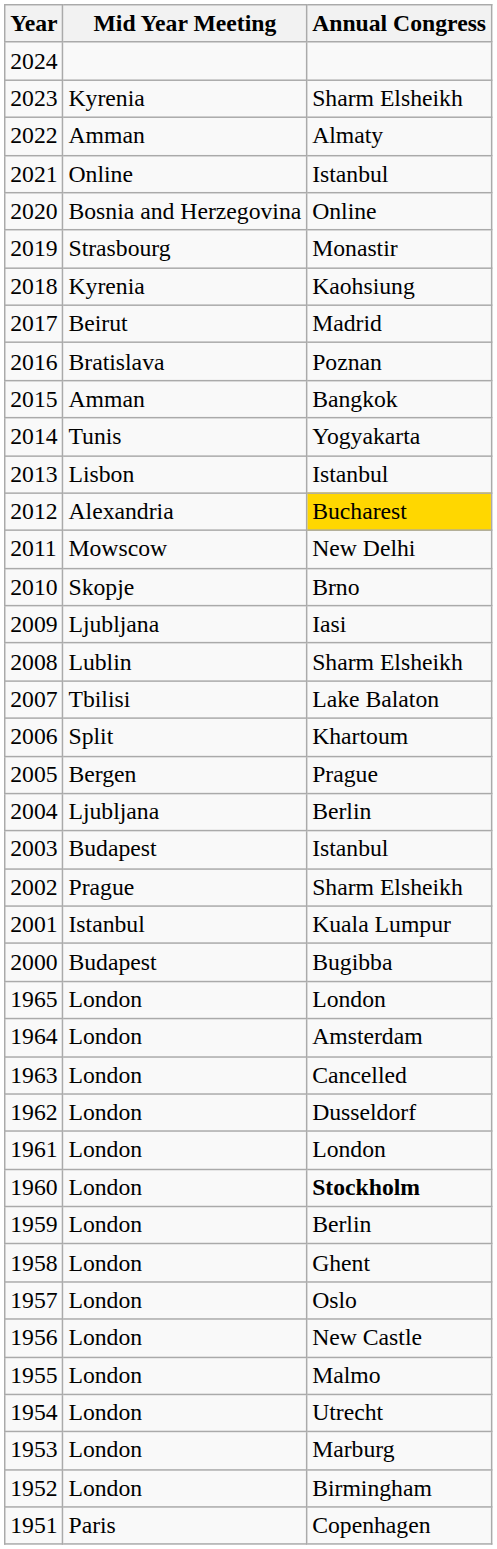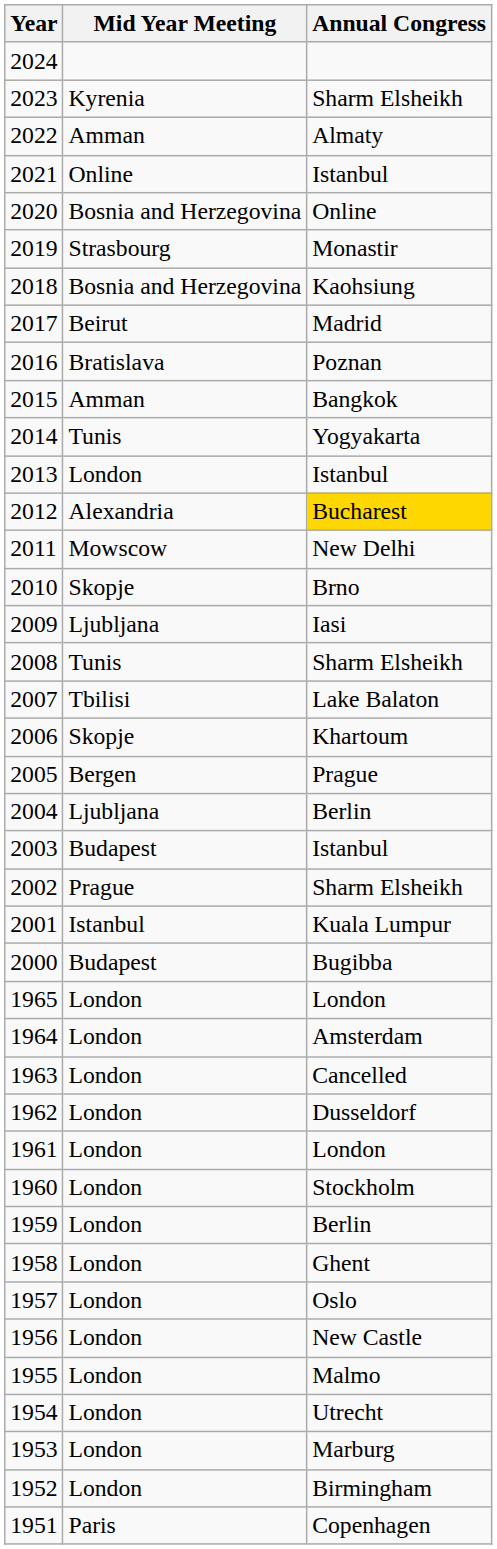 <table class="wikitable">
 <tr>
 <th>Year</th>
 <th>Mid Year Meeting</th>
 <th>Annual Congress</th>
 </tr>
 <tr>
 <td>2024</td>
 <td></td>
 <td></td>
 </tr>
 <tr>
 <td>2023</td>
 <td>Kyrenia </td>
 <td>Sharm Elsheikh </td>
 </tr>
 <tr>
 <td>2022</td>
 <td>Amman </td>
 <td>Almaty </td>
 </tr>
 <tr>
 <td>2021</td>
 <td>Online</td>
 <td>Istanbul </td>
 </tr>
 <tr>
 <td>2020</td>
 <td>Bosnia and Herzegovina </td>
 <td>Online</td>
 </tr>
 <tr>
 <td>2019</td>
 <td>Strasbourg </td>
 <td>Monastir </td>
 </tr>
 <tr>
 <td>2018</td>
-<td>Kyrenia </td>
+<td>Bosnia and Herzegovina </td>
 <td>Kaohsiung </td>
 </tr>
 <tr>
 <td>2017</td>
 <td>Beirut </td>
 <td>Madrid </td>
 </tr>
 <tr>
 <td>2016</td>
 <td>Bratislava </td>
 <td>Poznan </td>
 </tr>
 <tr>
 <td>2015</td>
 <td>Amman </td>
 <td>Bangkok </td>
 </tr>
 <tr>
 <td>2014</td>
 <td>Tunis </td>
 <td>Yogyakarta </td>
 </tr>
 <tr>
 <td>2013</td>
-<td>Lisbon </td>
+<td>London </td>
 <td>Istanbul </td>
 </tr>
 <tr>
 <td>2012</td>
 <td>Alexandria </td>
 <td style="background: gold;">Bucharest </td>
 </tr>
 <tr>
 <td>2011</td>
 <td>Mowscow </td>
 <td>New Delhi </td>
 </tr>
 <tr>
 <td>2010</td>
 <td>Skopje </td>
 <td>Brno </td>
 </tr>
 <tr>
 <td>2009</td>
 <td>Ljubljana </td>
 <td>Iasi </td>
 </tr>
 <tr>
 <td>2008</td>
-<td>Lublin </td>
+<td>Tunis </td>
 <td>Sharm Elsheikh </td>
 </tr>
 <tr>
 <td>2007</td>
 <td>Tbilisi </td>
 <td>Lake Balaton </td>
 </tr>
 <tr>
 <td>2006</td>
-<td>Split </td>
+<td>Skopje </td>
 <td>Khartoum </td>
 </tr>
 <tr>
 <td>2005</td>
 <td>Bergen </td>
 <td>Prague </td>
 </tr>
 <tr>
 <td>2004</td>
 <td>Ljubljana </td>
 <td>Berlin </td>
 </tr>
 <tr>
 <td>2003</td>
 <td>Budapest </td>
 <td>Istanbul </td>
 </tr>
 <tr>
 <td>2002</td>
 <td>Prague </td>
 <td>Sharm Elsheikh </td>
 </tr>
 <tr>
 <td>2001</td>
 <td>Istanbul </td>
 <td>Kuala Lumpur </td>
 </tr>
 <tr>
 <td>2000</td>
 <td>Budapest </td>
 <td>Bugibba </td>
 </tr>
 <tr>
 <td>1965</td>
 <td>London </td>
 <td>London </td>
 </tr>
 <tr>
 <td>1964</td>
 <td>London </td>
 <td>Amsterdam </td>
 </tr>
 <tr>
 <td>1963</td>
 <td>London </td>
 <td>Cancelled</td>
 </tr>
 <tr>
 <td>1962</td>
 <td>London </td>
 <td>Dusseldorf </td>
 </tr>
 <tr>
 <td>1961</td>
 <td>London </td>
 <td>London </td>
 </tr>
 <tr>
 <td>1960</td>
 <td>London </td>
-<td><strong>Stockholm </strong></td>
+<td>Stockholm </td>
 </tr>
 <tr>
 <td>1959</td>
 <td>London </td>
 <td>Berlin </td>
 </tr>
 <tr>
 <td>1958</td>
 <td>London </td>
 <td>Ghent </td>
 </tr>
 <tr>
 <td>1957</td>
 <td>London </td>
 <td>Oslo </td>
 </tr>
 <tr>
 <td>1956</td>
 <td>London </td>
 <td>New Castle </td>
 </tr>
 <tr>
 <td>1955</td>
 <td>London </td>
 <td>Malmo </td>
 </tr>
 <tr>
 <td>1954</td>
 <td>London </td>
 <td>Utrecht </td>
 </tr>
 <tr>
 <td>1953</td>
 <td>London </td>
 <td>Marburg </td>
 </tr>
 <tr>
 <td>1952</td>
 <td>London </td>
 <td>Birmingham </td>
 </tr>
 <tr>
 <td>1951</td>
 <td>Paris </td>
 <td>Copenhagen </td>
 </tr>
 </table>
